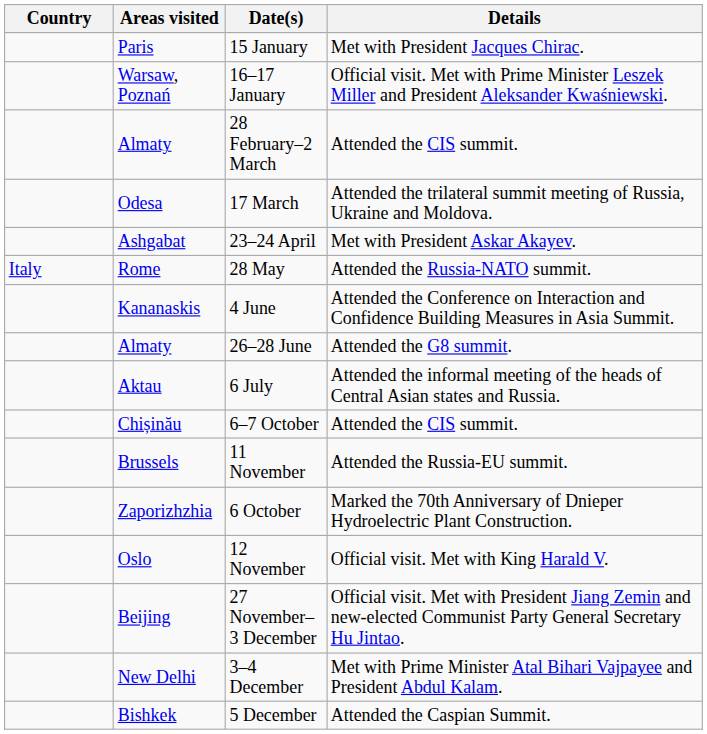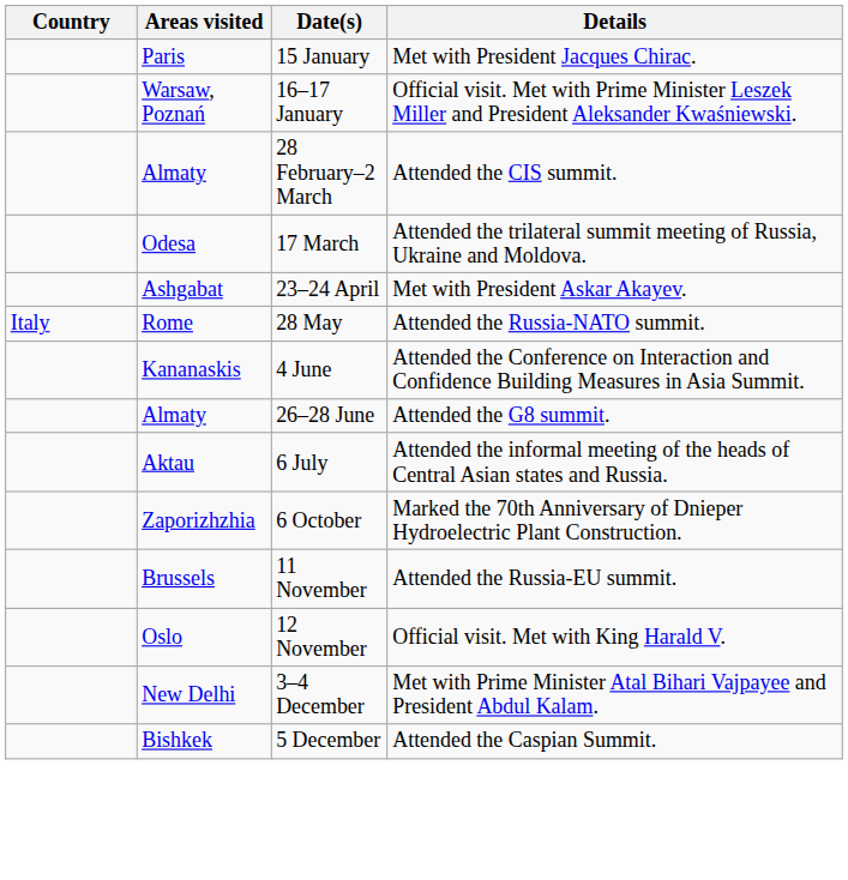 <table class="wikitable sortable outercollapse" style="margin: 1em auto 1em auto">
 <tr>
 <th width=120>Country</th>
 <th width=100>Areas visited</th>
 <th width=90>Date(s)</th>
 <th style="width:550px;" class="unsortable">Details</th>
 </tr>
 <tr>
 <td></td>
 <td><a href='#'>Paris</a></td>
 <td>15 January</td>
 <td>Met with President <a href='#'>Jacques Chirac</a>.</td>
 </tr>
 <tr>
 <td></td>
 <td><a href='#'>Warsaw</a>, <a href='#'>Poznań</a></td>
 <td>16–17 January</td>
 <td>Official visit. Met with Prime Minister <a href='#'>Leszek Miller</a> and President <a href='#'>Aleksander Kwaśniewski</a>.</td>
 </tr>
 <tr>
 <td></td>
 <td><a href='#'>Almaty</a></td>
 <td>28 February–2 March</td>
 <td>Attended the <a href='#'>CIS</a> summit.</td>
 </tr>
 <tr>
 <td></td>
 <td><a href='#'>Odesa</a></td>
 <td>17 March</td>
 <td>Attended the trilateral summit meeting of Russia, Ukraine and Moldova.</td>
 </tr>
 <tr>
 <td></td>
 <td><a href='#'>Ashgabat</a></td>
 <td>23–24 April</td>
 <td>Met with President <a href='#'>Askar Akayev</a>.</td>
 </tr>
 <tr>
 <td> <a href='#'>Italy</a></td>
 <td><a href='#'>Rome</a></td>
 <td>28 May</td>
 <td>Attended the <a href='#'>Russia-NATO</a> summit.</td>
 </tr>
 <tr>
 <td></td>
 <td><a href='#'>Kananaskis</a></td>
 <td>4 June</td>
 <td>Attended the Conference on Interaction and Confidence Building Measures in Asia Summit.</td>
 </tr>
 <tr>
 <td></td>
 <td><a href='#'>Almaty</a></td>
 <td>26–28 June</td>
 <td>Attended the <a href='#'>G8 summit</a>.</td>
 </tr>
 <tr>
 <td></td>
 <td><a href='#'>Aktau</a></td>
 <td>6 July</td>
 <td>Attended the informal meeting of the heads of Central Asian states and Russia.</td>
 </tr>
 <tr>
 <td></td>
-<td><a href='#'>Chișinău</a></td>
-<td>6–7 October</td>
-<td>Attended the <a href='#'>CIS</a> summit.</td>
+<td><a href='#'>Zaporizhzhia</a></td>
+<td>6 October</td>
+<td>Marked the 70th Anniversary of Dnieper Hydroelectric Plant Construction.</td>
 </tr>
 <tr>
 <td></td>
 <td><a href='#'>Brussels</a></td>
 <td>11 November</td>
 <td>Attended the Russia-EU summit.</td>
 </tr>
 <tr>
 <td></td>
-<td><a href='#'>Zaporizhzhia</a></td>
-<td>6 October</td>
-<td>Marked the 70th Anniversary of Dnieper Hydroelectric Plant Construction.</td>
-</tr>
-<tr>
-<td></td>
 <td><a href='#'>Oslo</a></td>
 <td>12 November</td>
 <td>Official visit. Met with King <a href='#'>Harald V</a>.</td>
-</tr>
-<tr>
-<td></td>
-<td><a href='#'>Beijing</a></td>
-<td>27 November–3 December</td>
-<td>Official visit. Met with President <a href='#'>Jiang Zemin</a> and new-elected Communist Party General Secretary <a href='#'>Hu Jintao</a>.</td>
 </tr>
 <tr>
 <td></td>
 <td><a href='#'>New Delhi</a></td>
 <td>3–4 December</td>
 <td>Met with Prime Minister <a href='#'>Atal Bihari Vajpayee</a> and President <a href='#'>Abdul Kalam</a>.</td>
 </tr>
 <tr>
 <td></td>
 <td><a href='#'>Bishkek</a></td>
 <td>5  December</td>
 <td>Attended the Caspian Summit.</td>
 </tr>
 </table>
